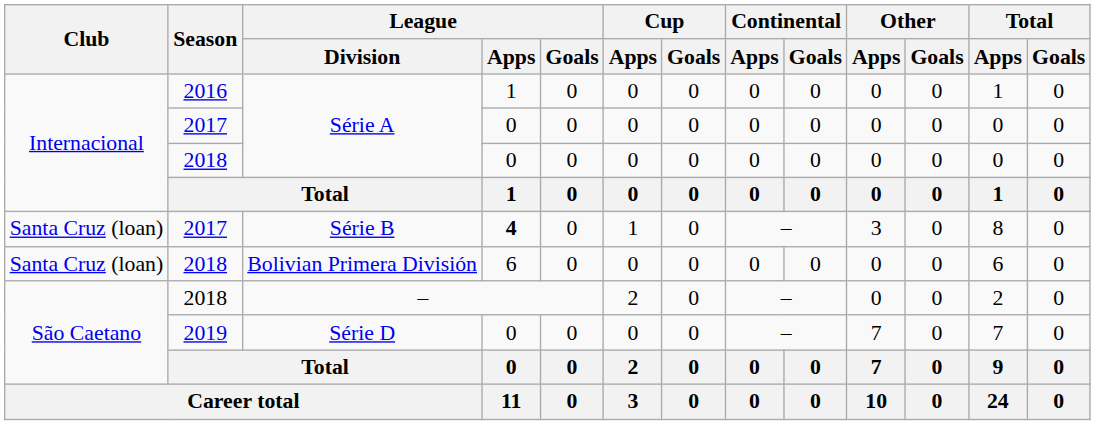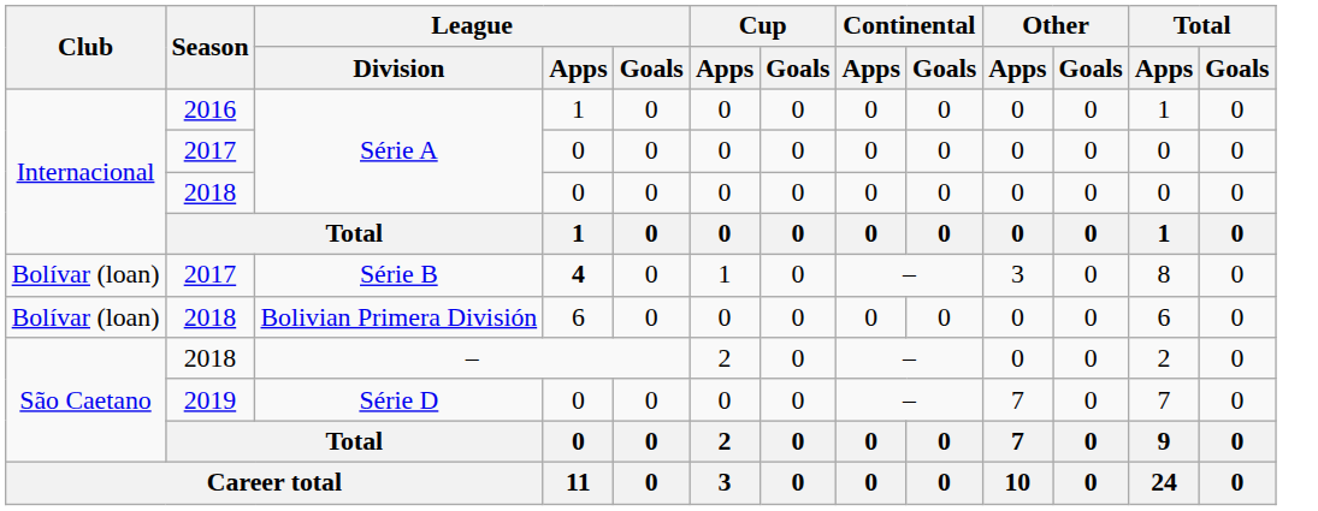 <table class="wikitable" style="text-align: center">
 <tr>
 <th rowspan="2">Club</th>
 <th rowspan="2">Season</th>
 <th colspan="3">League</th>
 <th colspan="2">Cup</th>
 <th colspan="2">Continental</th>
 <th colspan="2">Other</th>
 <th colspan="2">Total</th>
 </tr>
 <tr>
 <th>Division</th>
 <th>Apps</th>
 <th>Goals</th>
 <th>Apps</th>
 <th>Goals</th>
 <th>Apps</th>
 <th>Goals</th>
 <th>Apps</th>
 <th>Goals</th>
 <th>Apps</th>
 <th>Goals</th>
 </tr>
 <tr>
 <td rowspan="4"><a href='#'>Internacional</a></td>
 <td><a href='#'>2016</a></td>
 <td rowspan="3"><a href='#'>Série A</a></td>
 <td>1</td>
 <td>0</td>
 <td>0</td>
 <td>0</td>
 <td>0</td>
 <td>0</td>
 <td>0</td>
 <td>0</td>
 <td>1</td>
 <td>0</td>
 </tr>
 <tr>
 <td><a href='#'>2017</a></td>
 <td>0</td>
 <td>0</td>
 <td>0</td>
 <td>0</td>
 <td>0</td>
 <td>0</td>
 <td>0</td>
 <td>0</td>
 <td>0</td>
 <td>0</td>
 </tr>
 <tr>
 <td><a href='#'>2018</a></td>
 <td>0</td>
 <td>0</td>
 <td>0</td>
 <td>0</td>
 <td>0</td>
 <td>0</td>
 <td>0</td>
 <td>0</td>
 <td>0</td>
 <td>0</td>
 </tr>
 <tr>
 <th colspan="2"><strong>Total</strong></th>
 <th>1</th>
 <th>0</th>
 <th>0</th>
 <th>0</th>
 <th>0</th>
 <th>0</th>
 <th>0</th>
 <th>0</th>
 <th>1</th>
 <th>0</th>
 </tr>
 <tr>
-<td><a href='#'>Santa Cruz</a> (loan)</td>
+<td><a href='#'>Bolívar</a> (loan)</td>
 <td><a href='#'>2017</a></td>
 <td><a href='#'>Série B</a></td>
 <td><strong>4</strong></td>
 <td>0</td>
 <td>1</td>
 <td>0</td>
 <td colspan="2">–</td>
 <td>3</td>
 <td>0</td>
 <td>8</td>
 <td>0</td>
 </tr>
 <tr>
-<td><a href='#'>Santa Cruz</a> (loan)</td>
+<td><a href='#'>Bolívar</a> (loan)</td>
 <td><a href='#'>2018</a></td>
 <td><a href='#'>Bolivian Primera División</a></td>
 <td>6</td>
 <td>0</td>
 <td>0</td>
 <td>0</td>
 <td>0</td>
 <td>0</td>
 <td>0</td>
 <td>0</td>
 <td>6</td>
 <td>0</td>
 </tr>
 <tr>
 <td rowspan="3"><a href='#'>São Caetano</a></td>
 <td>2018</td>
 <td colspan="3">–</td>
 <td>2</td>
 <td>0</td>
 <td colspan="2">–</td>
 <td>0</td>
 <td>0</td>
 <td>2</td>
 <td>0</td>
 </tr>
 <tr>
 <td><a href='#'>2019</a></td>
 <td><a href='#'>Série D</a></td>
 <td>0</td>
 <td>0</td>
 <td>0</td>
 <td>0</td>
 <td colspan="2">–</td>
 <td>7</td>
 <td>0</td>
 <td>7</td>
 <td>0</td>
 </tr>
 <tr>
 <th colspan="2"><strong>Total</strong></th>
 <th>0</th>
 <th>0</th>
 <th>2</th>
 <th>0</th>
 <th>0</th>
 <th>0</th>
 <th>7</th>
 <th>0</th>
 <th>9</th>
 <th>0</th>
 </tr>
 <tr>
 <th colspan="3"><strong>Career total</strong></th>
 <th>11</th>
 <th>0</th>
 <th>3</th>
 <th>0</th>
 <th>0</th>
 <th>0</th>
 <th>10</th>
 <th>0</th>
 <th>24</th>
 <th>0</th>
 </tr>
 </table>
